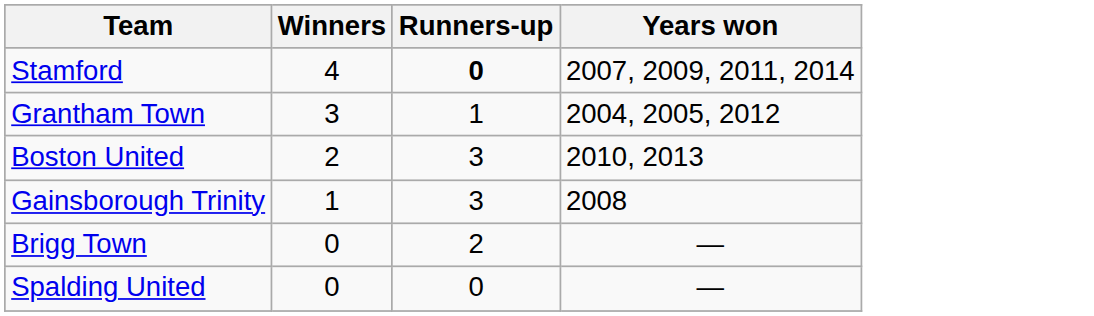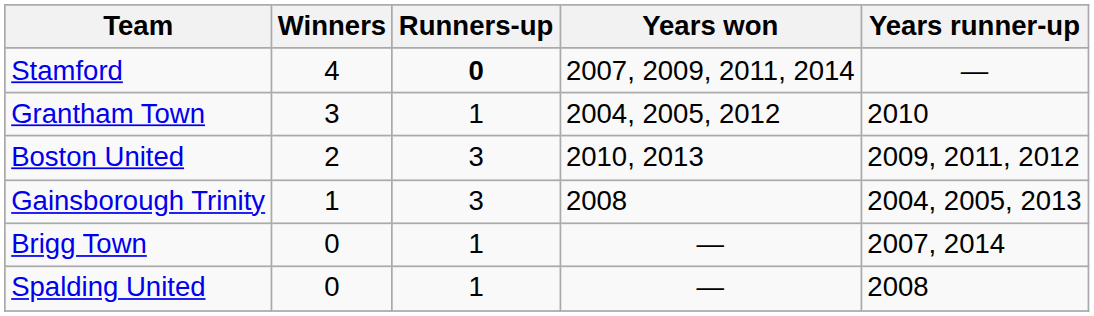 <table class="wikitable sortable" border="1">
 <tr>
 <th>Team</th>
 <th>Winners</th>
 <th>Runners-up</th>
 <th class="unsortable">Years won</th>
+<th class="unsortable">Years runner-up</th>
 </tr>
 <tr>
 <td><a href='#'>Stamford</a></td>
 <td align=center>4</td>
 <td align=center><strong>0</strong></td>
 <td>2007, 2009, 2011, 2014</td>
+<td align=center>—</td>
 </tr>
 <tr>
 <td><a href='#'>Grantham Town</a></td>
 <td align=center>3</td>
 <td align=center>1</td>
 <td>2004, 2005, 2012</td>
+<td>2010</td>
 </tr>
 <tr>
 <td><a href='#'>Boston United</a></td>
 <td align=center>2</td>
 <td align=center>3</td>
 <td>2010, 2013</td>
+<td>2009, 2011, 2012</td>
 </tr>
 <tr>
 <td><a href='#'>Gainsborough Trinity</a></td>
 <td align=center>1</td>
 <td align=center>3</td>
 <td>2008</td>
+<td>2004, 2005, 2013</td>
 </tr>
 <tr>
 <td><a href='#'>Brigg Town</a></td>
 <td align=center>0</td>
-<td align=center>2</td>
+<td align=center>1</td>
 <td align=center>—</td>
+<td>2007, 2014</td>
 </tr>
 <tr>
 <td><a href='#'>Spalding United</a></td>
 <td align=center>0</td>
-<td align=center>0</td>
+<td align=center>1</td>
 <td align=center>—</td>
+<td>2008</td>
 </tr>
 </table>
